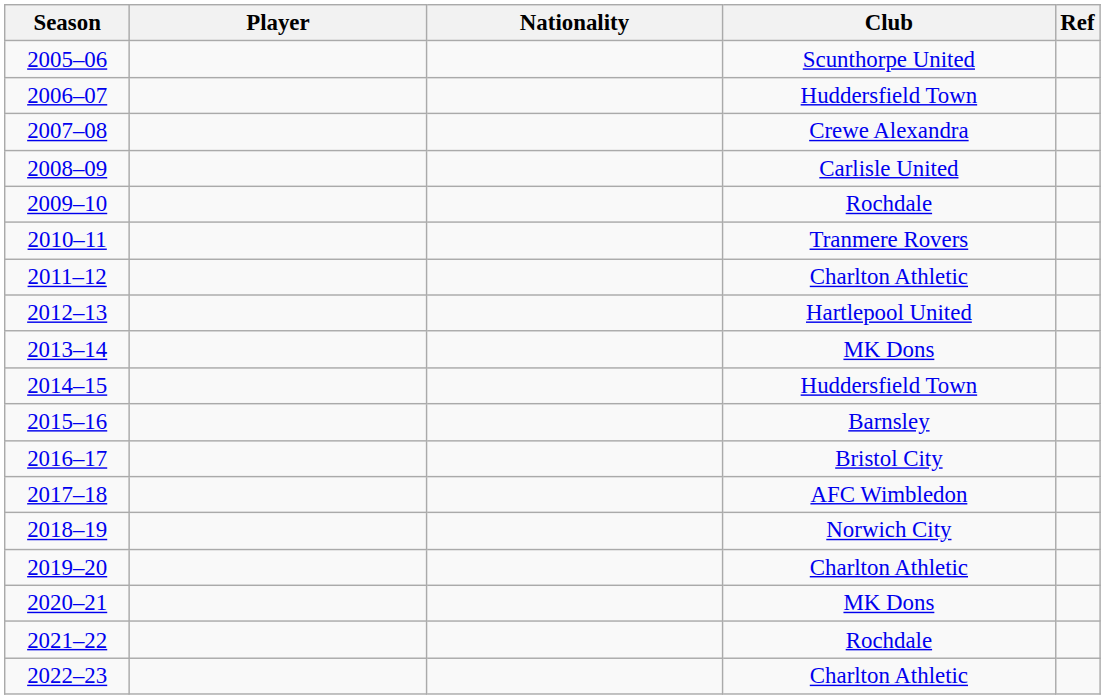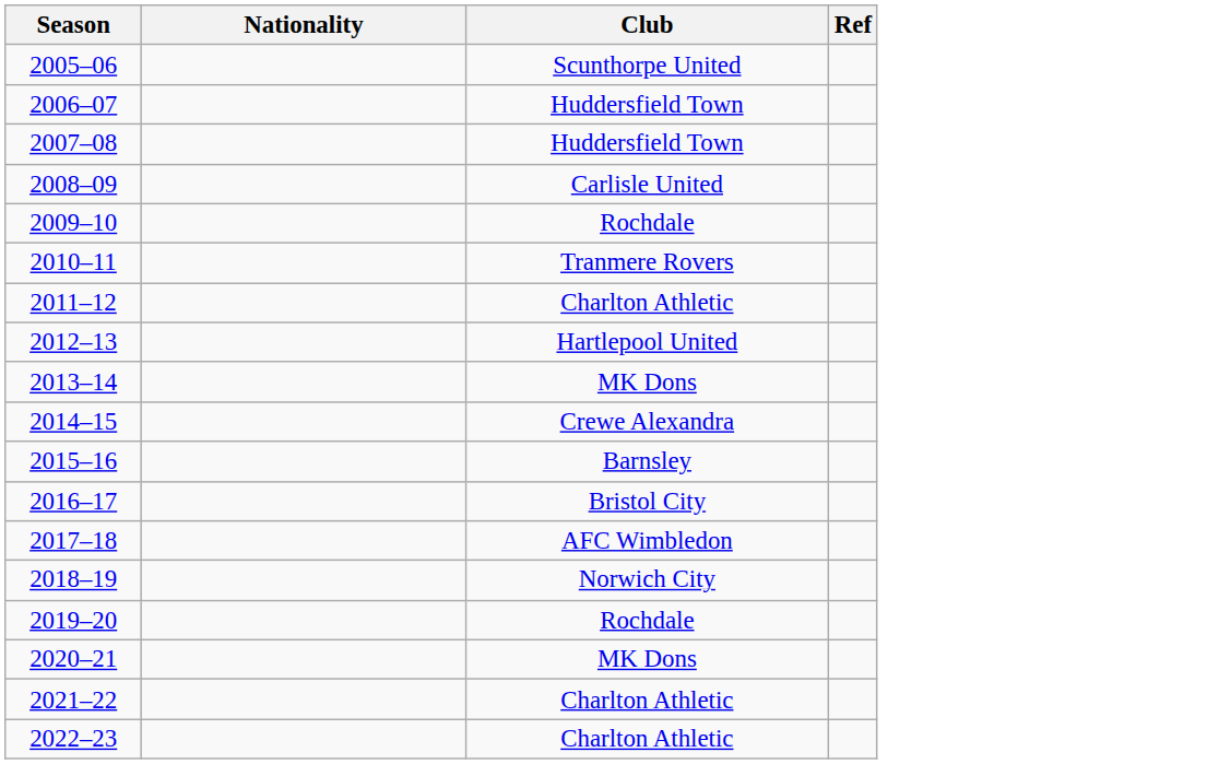 <table class="sortable wikitable plainrowheaders" style="text-align:center;">
 <tr>
 <th scope="col" width=80px>Season</th>
-<th scope="col" width=200px>Player</th>
 <th scope="col" width=200px>Nationality</th>
 <th scope="col" width=225px>Club</th>
 <th scope="col" class="unsortable">Ref</th>
 </tr>
 <tr>
 <td><a href='#'>2005–06</a></td>
 <td></td>
-<td></td>
 <td><a href='#'>Scunthorpe United</a></td>
 <td></td>
 </tr>
 <tr>
 <td><a href='#'>2006–07</a></td>
-<td></td>
 <td></td>
 <td><a href='#'>Huddersfield Town</a></td>
 <td></td>
 </tr>
 <tr>
 <td><a href='#'>2007–08</a></td>
 <td></td>
-<td></td>
-<td><a href='#'>Crewe Alexandra</a></td>
+<td><a href='#'>Huddersfield Town</a></td>
 <td></td>
 </tr>
 <tr>
 <td><a href='#'>2008–09</a></td>
-<td></td>
 <td></td>
 <td><a href='#'>Carlisle United</a></td>
 <td></td>
 </tr>
 <tr>
 <td><a href='#'>2009–10</a></td>
 <td></td>
-<td></td>
 <td><a href='#'>Rochdale</a></td>
 <td></td>
 </tr>
 <tr>
 <td><a href='#'>2010–11</a></td>
-<td></td>
 <td></td>
 <td><a href='#'>Tranmere Rovers</a></td>
 <td></td>
 </tr>
 <tr>
 <td><a href='#'>2011–12</a></td>
 <td></td>
-<td></td>
 <td><a href='#'>Charlton Athletic</a></td>
 <td></td>
 </tr>
 <tr>
 <td><a href='#'>2012–13</a></td>
-<td></td>
 <td></td>
 <td><a href='#'>Hartlepool United</a></td>
 <td></td>
 </tr>
 <tr>
 <td><a href='#'>2013–14</a></td>
 <td></td>
-<td></td>
 <td><a href='#'>MK Dons</a></td>
 <td></td>
 </tr>
 <tr>
 <td><a href='#'>2014–15</a></td>
 <td></td>
-<td></td>
-<td><a href='#'>Huddersfield Town</a></td>
+<td><a href='#'>Crewe Alexandra</a></td>
 <td></td>
 </tr>
 <tr>
 <td><a href='#'>2015–16</a></td>
-<td></td>
 <td></td>
 <td><a href='#'>Barnsley</a></td>
 <td></td>
 </tr>
 <tr>
 <td><a href='#'>2016–17</a></td>
 <td></td>
-<td></td>
 <td><a href='#'>Bristol City</a></td>
 <td></td>
 </tr>
 <tr>
 <td><a href='#'>2017–18</a></td>
-<td></td>
 <td></td>
 <td><a href='#'>AFC Wimbledon</a></td>
 <td></td>
 </tr>
 <tr>
 <td><a href='#'>2018–19</a></td>
 <td></td>
-<td></td>
 <td><a href='#'>Norwich City</a></td>
 <td></td>
 </tr>
 <tr>
 <td><a href='#'>2019–20</a></td>
 <td></td>
-<td></td>
-<td><a href='#'>Charlton Athletic</a></td>
+<td><a href='#'>Rochdale</a></td>
 <td></td>
 </tr>
 <tr>
 <td><a href='#'>2020–21</a></td>
-<td></td>
 <td></td>
 <td><a href='#'>MK Dons</a></td>
 <td></td>
 </tr>
 <tr>
 <td><a href='#'>2021–22</a></td>
 <td></td>
-<td></td>
-<td><a href='#'>Rochdale</a></td>
+<td><a href='#'>Charlton Athletic</a></td>
 <td></td>
 </tr>
 <tr>
 <td><a href='#'>2022–23</a></td>
 <td></td>
-<td></td>
 <td><a href='#'>Charlton Athletic</a></td>
 <td></td>
 </tr>
 </table>
